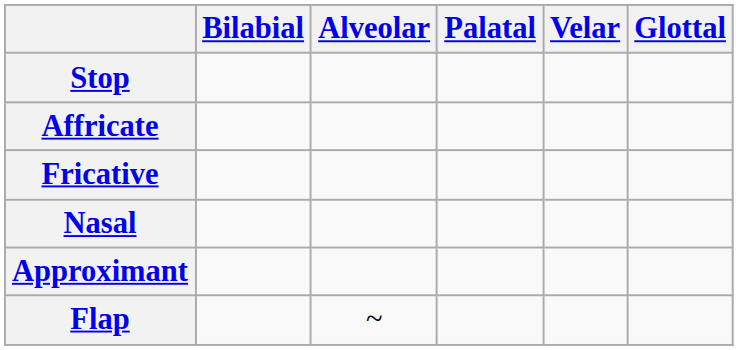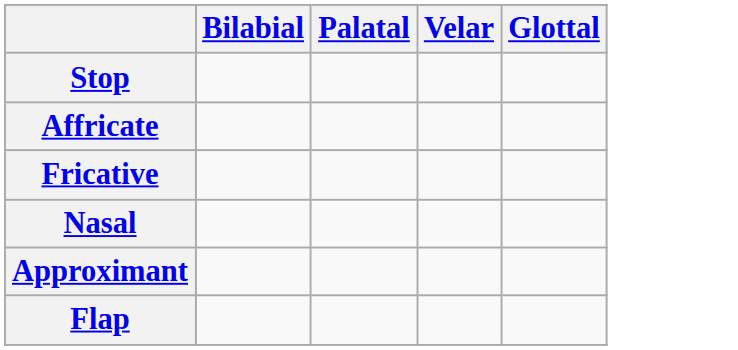 <table class="wikitable" style="text-align: center;">
 <tr>
 <th></th>
 <th><a href='#'>Bilabial</a></th>
-<th><a href='#'>Alveolar</a></th>
 <th><a href='#'>Palatal</a></th>
 <th><a href='#'>Velar</a></th>
 <th><a href='#'>Glottal</a></th>
 </tr>
 <tr>
 <th><a href='#'>Stop</a></th>
 <td></td>
 <td></td>
 <td></td>
 <td></td>
-<td></td>
 </tr>
 <tr>
 <th><a href='#'>Affricate</a></th>
-<td></td>
 <td></td>
 <td> </td>
 <td></td>
 <td></td>
 </tr>
 <tr>
 <th><a href='#'>Fricative</a></th>
 <td></td>
 <td></td>
 <td></td>
 <td></td>
-<td></td>
 </tr>
 <tr>
 <th><a href='#'>Nasal</a></th>
-<td></td>
 <td></td>
 <td> </td>
 <td></td>
 <td></td>
 </tr>
 <tr>
 <th><a href='#'>Approximant</a></th>
 <td></td>
 <td></td>
-<td></td>
 <td> </td>
 <td></td>
 </tr>
 <tr>
 <th><a href='#'>Flap</a></th>
 <td></td>
-<td>~ </td>
 <td></td>
 <td></td>
 <td></td>
 </tr>
 </table>
